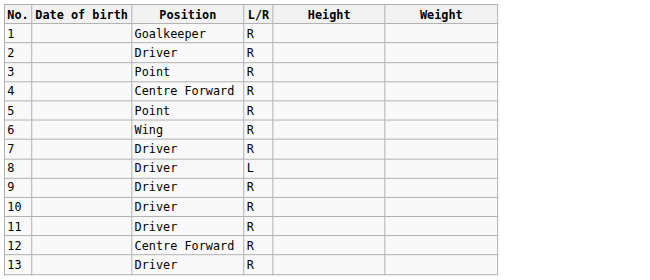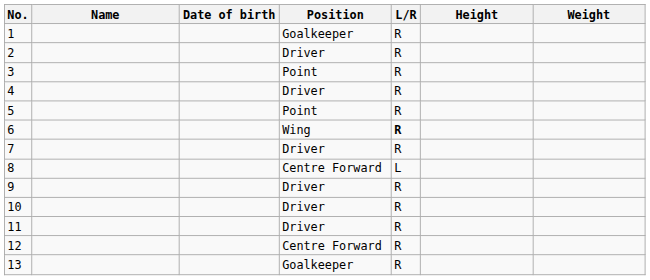 <table class=wikitable sortable style=font-size:100%; text-align:center;>
 <tr>
 <th>No.</th>
+<th style=width:12em>Name</th>
 <th style=width:8em>Date of birth</th>
 <th style=width:9em>Position</th>
 <th style=width:2em>L/R</th>
 <th style=width:9em>Height</th>
 <th style=width:9em>Weight</th>
 </tr>
 <tr>
 <td>1</td>
+<td align=left></td>
 <td align=right></td>
 <td>Goalkeeper</td>
 <td>R</td>
 <td></td>
 <td></td>
 </tr>
 <tr>
 <td>2</td>
+<td align=left></td>
 <td align=right></td>
 <td>Driver</td>
 <td>R</td>
 <td></td>
 <td></td>
 </tr>
 <tr>
 <td>3</td>
+<td align=left></td>
 <td align=right></td>
 <td>Point</td>
 <td>R</td>
 <td></td>
 <td></td>
 </tr>
 <tr>
 <td>4</td>
+<td align=left></td>
 <td align=right></td>
-<td>Centre Forward</td>
+<td>Driver</td>
 <td>R</td>
 <td></td>
 <td></td>
 </tr>
 <tr>
 <td>5</td>
+<td align=left></td>
 <td align=right></td>
 <td>Point</td>
 <td>R</td>
 <td></td>
 <td></td>
 </tr>
 <tr>
 <td>6</td>
+<td align=left></td>
 <td align=right></td>
 <td>Wing</td>
-<td>R</td>
+<td><strong>R</strong></td>
 <td></td>
 <td></td>
 </tr>
 <tr>
 <td>7</td>
+<td align=left></td>
 <td align=right></td>
 <td>Driver</td>
 <td>R</td>
 <td></td>
 <td></td>
 </tr>
 <tr>
 <td>8</td>
+<td align=left></td>
 <td align=right></td>
-<td>Driver</td>
+<td>Centre Forward</td>
 <td>L</td>
 <td></td>
 <td></td>
 </tr>
 <tr>
 <td>9</td>
+<td align=left></td>
 <td align=right></td>
 <td>Driver</td>
 <td>R</td>
 <td></td>
 <td></td>
 </tr>
 <tr>
 <td>10</td>
+<td align=left></td>
 <td align=right></td>
 <td>Driver</td>
 <td>R</td>
 <td></td>
 <td></td>
 </tr>
 <tr>
 <td>11</td>
+<td align=left></td>
 <td align=right></td>
 <td>Driver</td>
 <td>R</td>
 <td></td>
 <td></td>
 </tr>
 <tr>
 <td>12</td>
+<td align=left></td>
 <td align=right></td>
 <td>Centre Forward</td>
 <td>R</td>
 <td></td>
 <td></td>
 </tr>
 <tr>
 <td>13</td>
+<td align=left></td>
 <td align=right></td>
-<td>Driver</td>
+<td>Goalkeeper</td>
 <td>R</td>
 <td></td>
 <td></td>
 </tr>
 </table>
